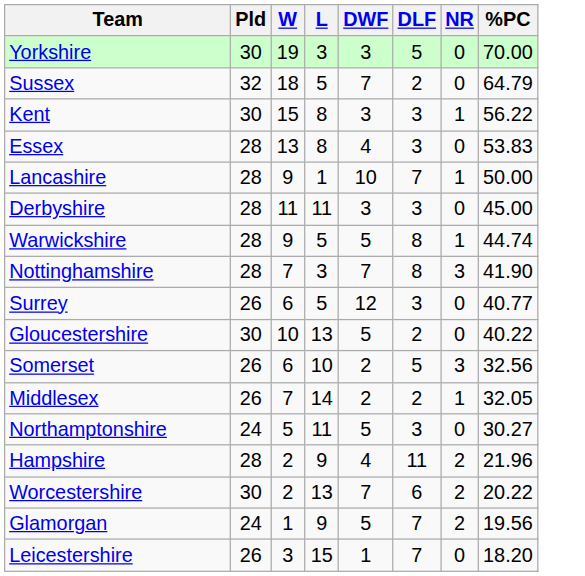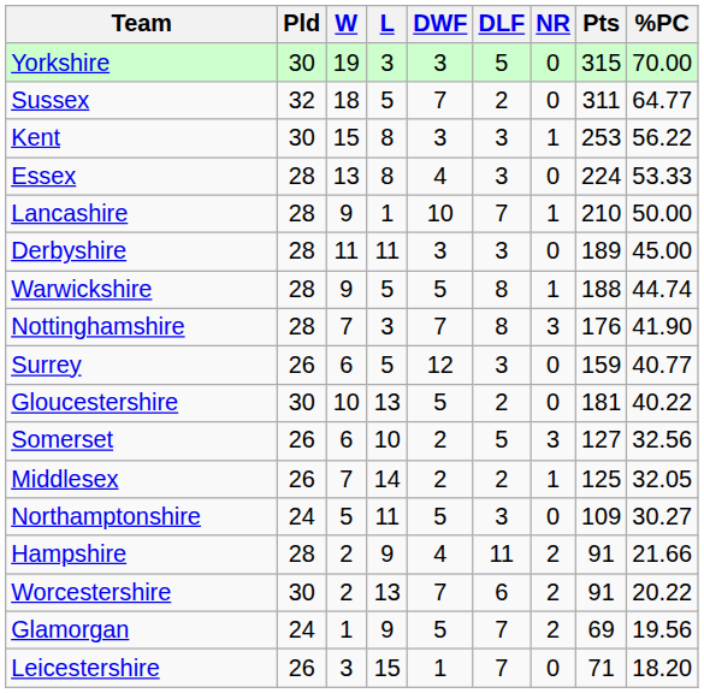 <table class="wikitable" style="text-align:center;">
 <tr>
 <th width=175>Team</th>
 <th width=20 abbr="Played">Pld</th>
 <th width=20 abbr="Won"><a href='#'>W</a></th>
 <th width=20 abbr="Lost"><a href='#'>L</a></th>
 <th width=20 abbr="Drawn"><a href='#'>DWF</a></th>
 <th width=20 abbr="Drawn"><a href='#'>DLF</a></th>
 <th width=20 abbr="No Result"><a href='#'>NR</a></th>
+<th width=20 abbr="Points">Pts</th>
 <th width=40 abbr="Percentage of possible points">%PC</th>
 </tr>
 <tr style="background:#ccffcc;">
 <td style="text-align:left;"><a href='#'>Yorkshire</a></td>
 <td>30</td>
 <td>19</td>
 <td>3</td>
 <td>3</td>
 <td>5</td>
 <td>0</td>
+<td>315</td>
 <td>70.00</td>
 </tr>
 <tr>
 <td style="text-align:left;"><a href='#'>Sussex</a></td>
 <td>32</td>
 <td>18</td>
 <td>5</td>
 <td>7</td>
 <td>2</td>
 <td>0</td>
-<td>64.79</td>
+<td>311</td>
+<td>64.77</td>
 </tr>
 <tr>
 <td style="text-align:left;"><a href='#'>Kent</a></td>
 <td>30</td>
 <td>15</td>
 <td>8</td>
 <td>3</td>
 <td>3</td>
 <td>1</td>
+<td>253</td>
 <td>56.22</td>
 </tr>
 <tr>
 <td style="text-align:left;"><a href='#'>Essex</a></td>
 <td>28</td>
 <td>13</td>
 <td>8</td>
 <td>4</td>
 <td>3</td>
 <td>0</td>
-<td>53.83</td>
+<td>224</td>
+<td>53.33</td>
 </tr>
 <tr>
 <td style="text-align:left;"><a href='#'>Lancashire</a></td>
 <td>28</td>
 <td>9</td>
 <td>1</td>
 <td>10</td>
 <td>7</td>
 <td>1</td>
+<td>210</td>
 <td>50.00</td>
 </tr>
 <tr>
 <td style="text-align:left;"><a href='#'>Derbyshire</a></td>
 <td>28</td>
 <td>11</td>
 <td>11</td>
 <td>3</td>
 <td>3</td>
 <td>0</td>
+<td>189</td>
 <td>45.00</td>
 </tr>
 <tr>
 <td style="text-align:left;"><a href='#'>Warwickshire</a></td>
 <td>28</td>
 <td>9</td>
 <td>5</td>
 <td>5</td>
 <td>8</td>
 <td>1</td>
+<td>188</td>
 <td>44.74</td>
 </tr>
 <tr>
 <td style="text-align:left;"><a href='#'>Nottinghamshire</a></td>
 <td>28</td>
 <td>7</td>
 <td>3</td>
 <td>7</td>
 <td>8</td>
 <td>3</td>
+<td>176</td>
 <td>41.90</td>
 </tr>
 <tr>
 <td style="text-align:left;"><a href='#'>Surrey</a></td>
 <td>26</td>
 <td>6</td>
 <td>5</td>
 <td>12</td>
 <td>3</td>
 <td>0</td>
+<td>159</td>
 <td>40.77</td>
 </tr>
 <tr>
 <td style="text-align:left;"><a href='#'>Gloucestershire</a></td>
 <td>30</td>
 <td>10</td>
 <td>13</td>
 <td>5</td>
 <td>2</td>
 <td>0</td>
+<td>181</td>
 <td>40.22</td>
 </tr>
 <tr>
 <td style="text-align:left;"><a href='#'>Somerset</a></td>
 <td>26</td>
 <td>6</td>
 <td>10</td>
 <td>2</td>
 <td>5</td>
 <td>3</td>
+<td>127</td>
 <td>32.56</td>
 </tr>
 <tr>
 <td style="text-align:left;"><a href='#'>Middlesex</a></td>
 <td>26</td>
 <td>7</td>
 <td>14</td>
 <td>2</td>
 <td>2</td>
 <td>1</td>
+<td>125</td>
 <td>32.05</td>
 </tr>
 <tr>
 <td style="text-align:left;"><a href='#'>Northamptonshire</a></td>
 <td>24</td>
 <td>5</td>
 <td>11</td>
 <td>5</td>
 <td>3</td>
 <td>0</td>
+<td>109</td>
 <td>30.27</td>
 </tr>
 <tr>
 <td style="text-align:left;"><a href='#'>Hampshire</a></td>
 <td>28</td>
 <td>2</td>
 <td>9</td>
 <td>4</td>
 <td>11</td>
 <td>2</td>
-<td>21.96</td>
+<td>91</td>
+<td>21.66</td>
 </tr>
 <tr>
 <td style="text-align:left;"><a href='#'>Worcestershire</a></td>
 <td>30</td>
 <td>2</td>
 <td>13</td>
 <td>7</td>
 <td>6</td>
 <td>2</td>
+<td>91</td>
 <td>20.22</td>
 </tr>
 <tr>
 <td style="text-align:left;"><a href='#'>Glamorgan</a></td>
 <td>24</td>
 <td>1</td>
 <td>9</td>
 <td>5</td>
 <td>7</td>
 <td>2</td>
+<td>69</td>
 <td>19.56</td>
 </tr>
 <tr>
 <td style="text-align:left;"><a href='#'>Leicestershire</a></td>
 <td>26</td>
 <td>3</td>
 <td>15</td>
 <td>1</td>
 <td>7</td>
 <td>0</td>
+<td>71</td>
 <td>18.20</td>
 </tr>
 </table>
